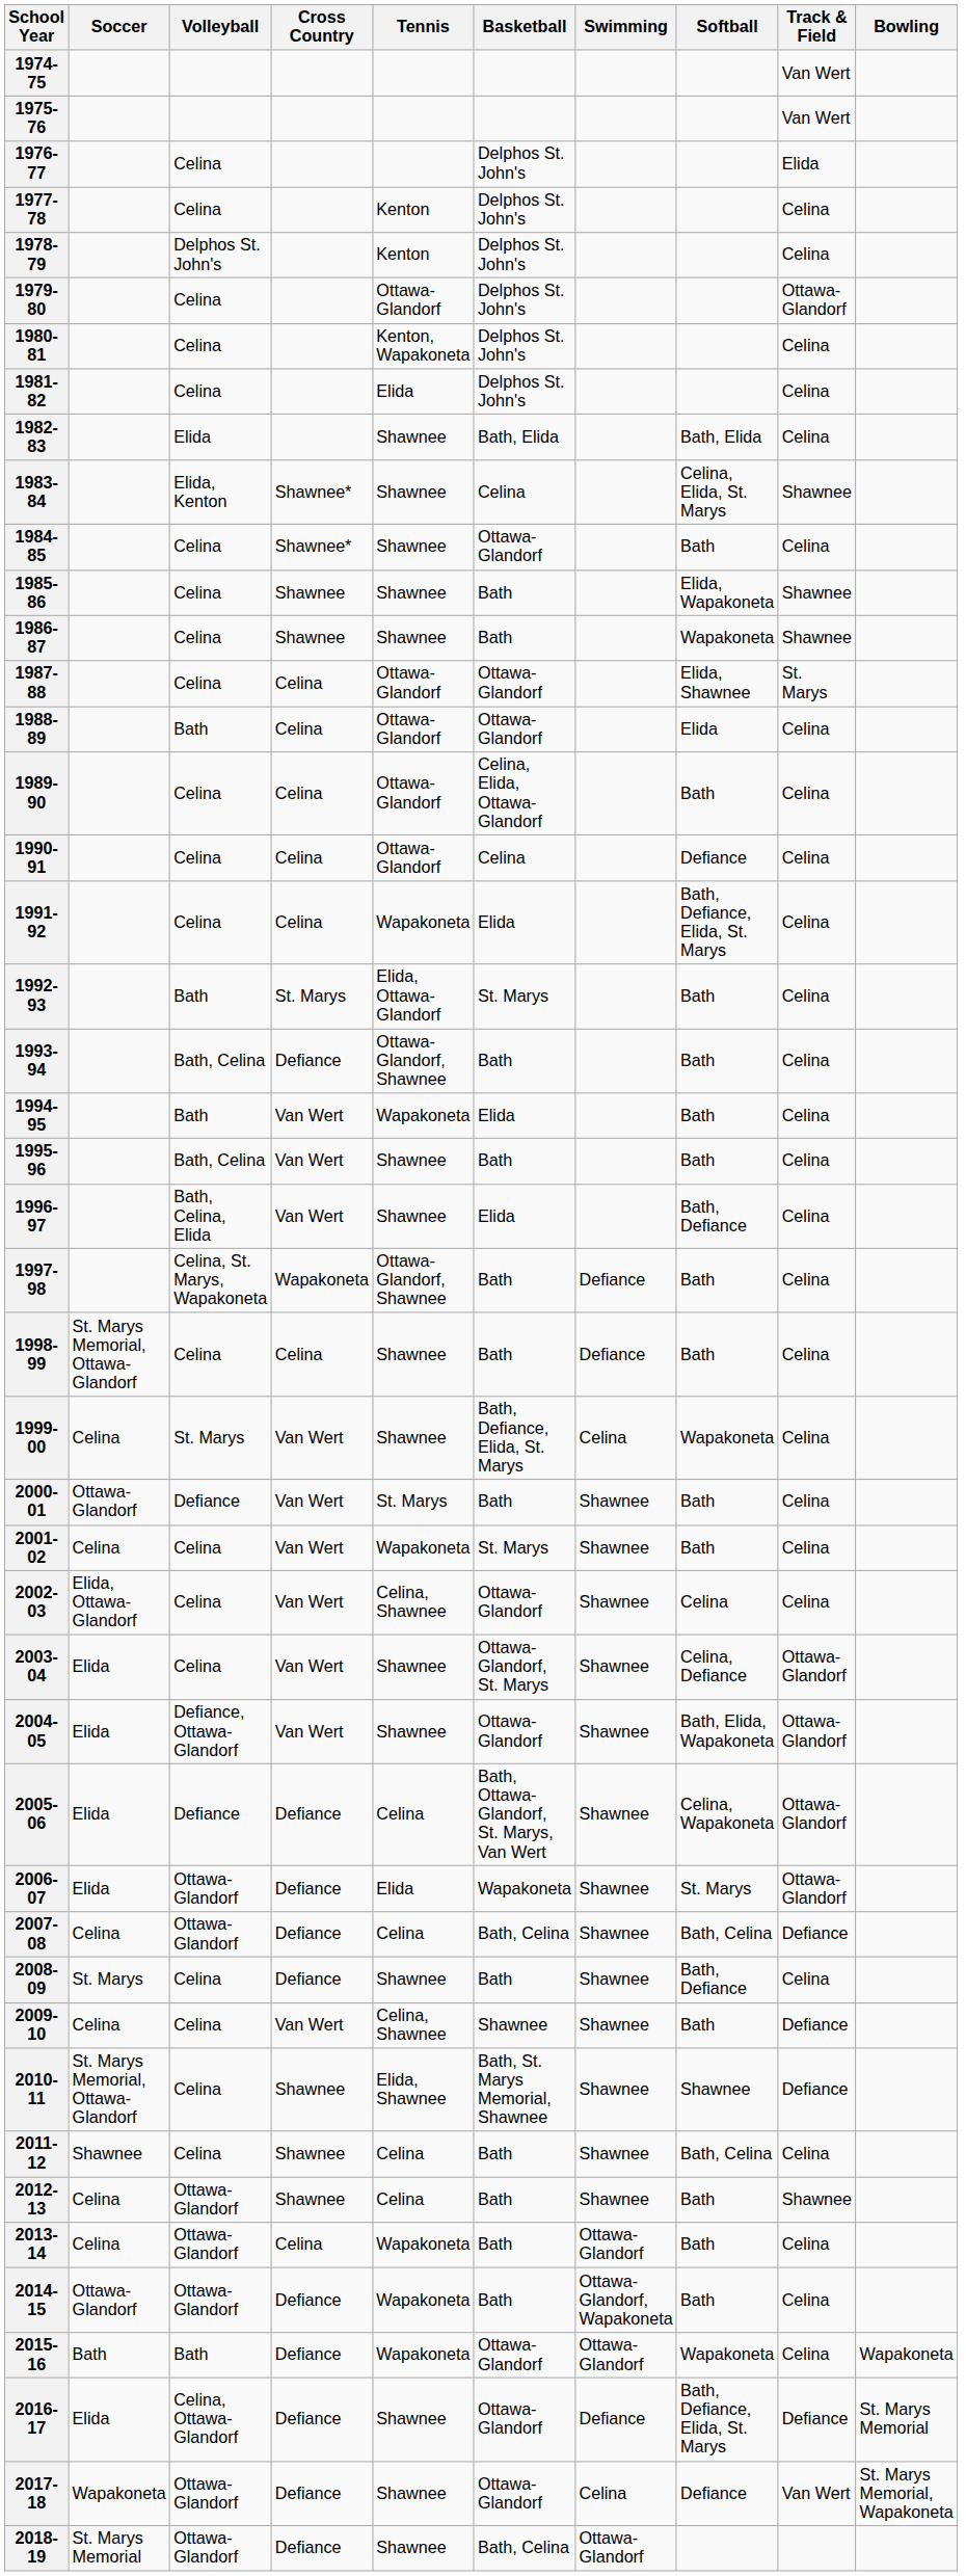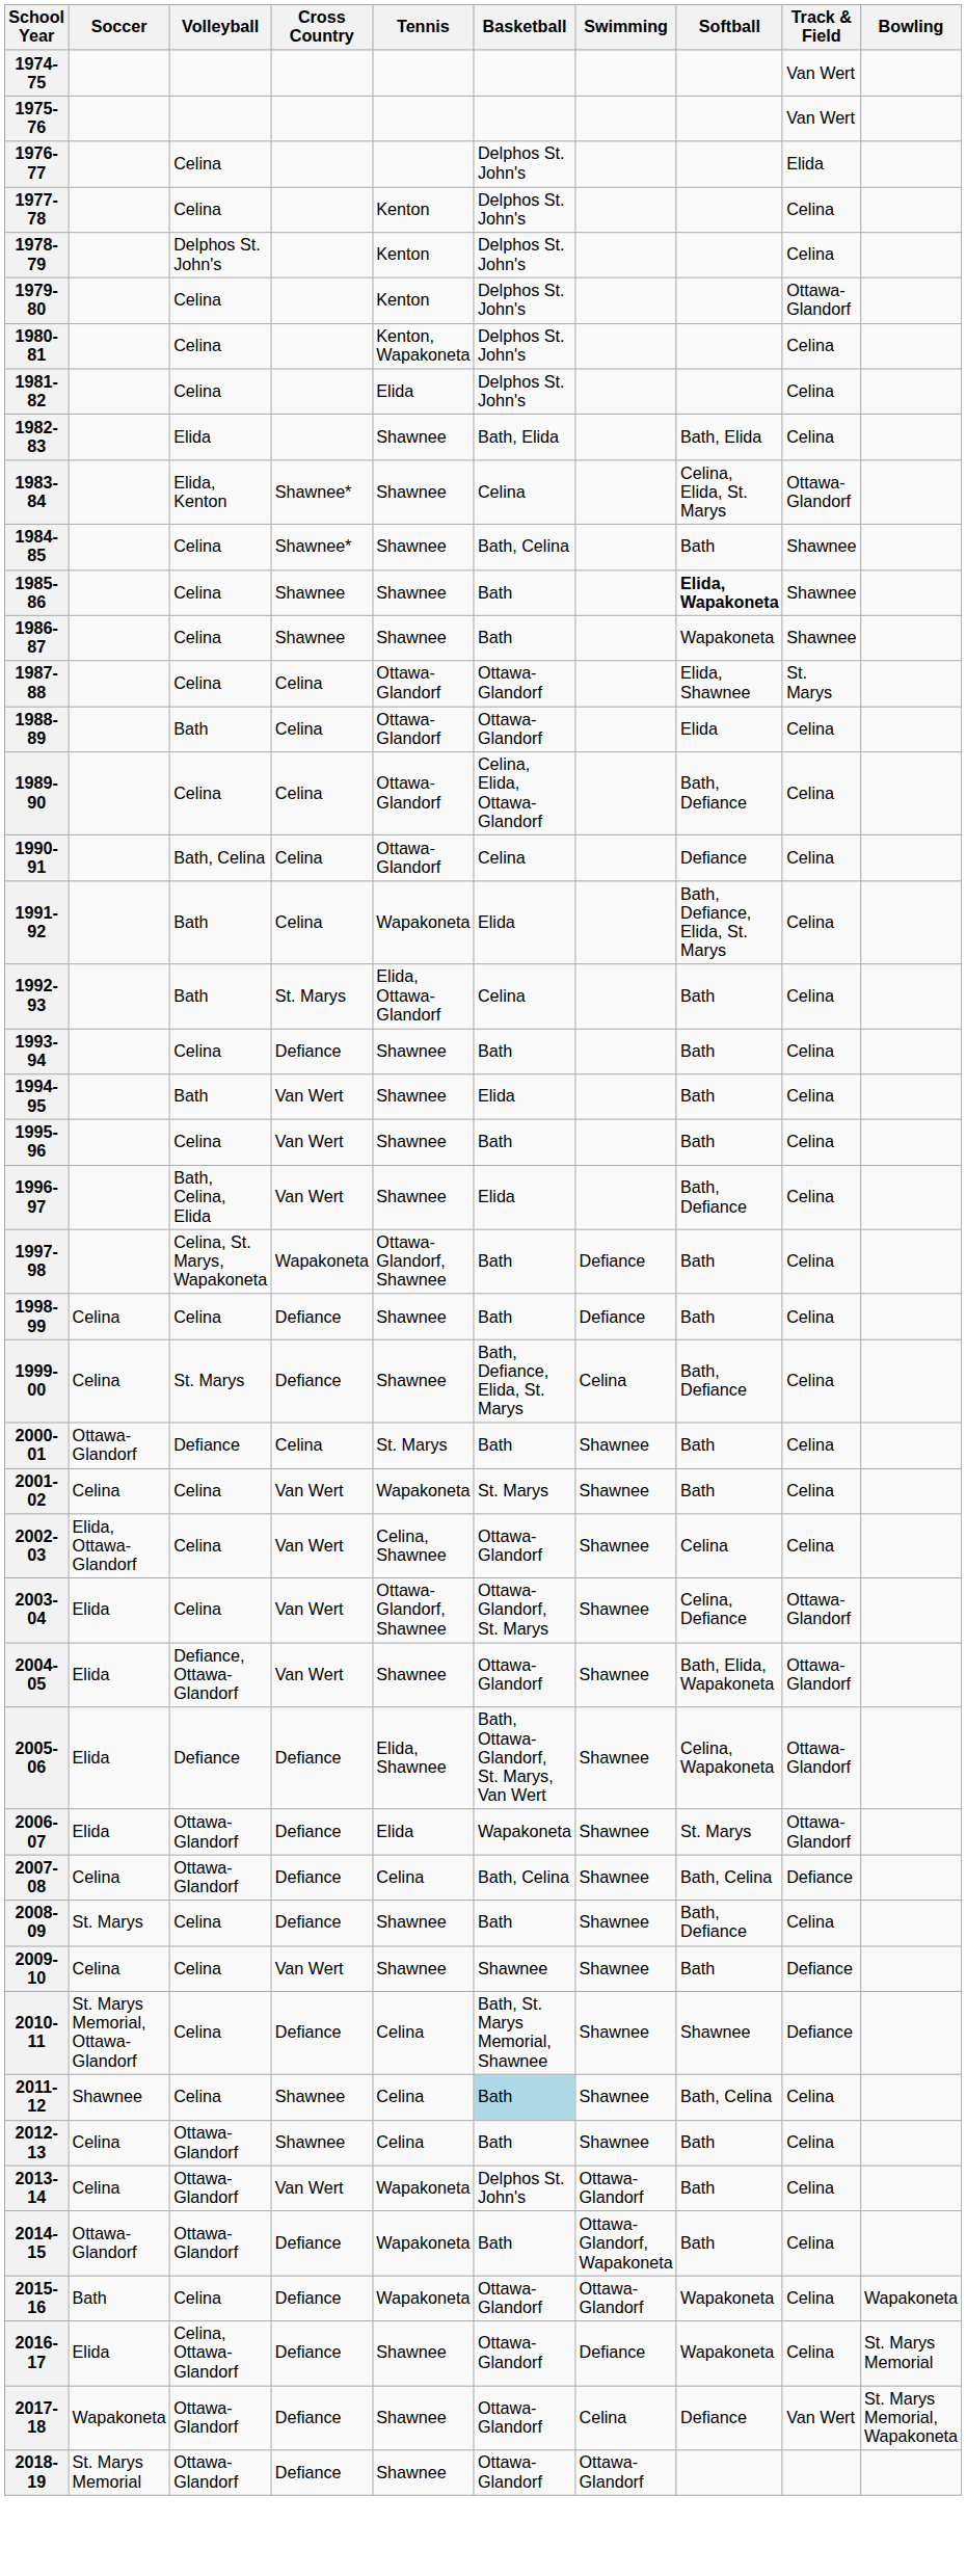 <table class="wikitable">
 <tr>
 <th>School Year</th>
 <th>Soccer</th>
 <th>Volleyball</th>
 <th>Cross Country</th>
 <th>Tennis</th>
 <th>Basketball</th>
 <th>Swimming</th>
 <th>Softball</th>
 <th>Track & Field</th>
 <th>Bowling</th>
 </tr>
 <tr align="left">
 <th>1974-75</th>
 <td></td>
 <td></td>
 <td></td>
 <td></td>
 <td></td>
 <td></td>
 <td></td>
 <td>Van Wert</td>
 <td></td>
 </tr>
 <tr align="left">
 <th>1975-76</th>
 <td></td>
 <td></td>
 <td></td>
 <td></td>
 <td></td>
 <td></td>
 <td></td>
 <td>Van Wert</td>
 <td></td>
 </tr>
 <tr align="left">
 <th>1976-77</th>
 <td></td>
 <td>Celina</td>
 <td></td>
 <td></td>
 <td>Delphos St. John's</td>
 <td></td>
 <td></td>
 <td>Elida</td>
 <td></td>
 </tr>
 <tr align="left">
 <th>1977-78</th>
 <td></td>
 <td>Celina</td>
 <td></td>
 <td>Kenton</td>
 <td>Delphos St. John's</td>
 <td></td>
 <td></td>
 <td>Celina</td>
 <td></td>
 </tr>
 <tr align="left">
 <th>1978-79</th>
 <td></td>
 <td>Delphos St. John's</td>
 <td></td>
 <td>Kenton</td>
 <td>Delphos St. John's</td>
 <td></td>
 <td></td>
 <td>Celina</td>
 <td></td>
 </tr>
 <tr align="left">
 <th>1979-80</th>
 <td></td>
 <td>Celina</td>
 <td></td>
-<td>Ottawa-Glandorf</td>
+<td>Kenton</td>
 <td>Delphos St. John's</td>
 <td></td>
 <td></td>
 <td>Ottawa-Glandorf</td>
 <td></td>
 </tr>
 <tr align="left">
 <th>1980-81</th>
 <td></td>
 <td>Celina</td>
 <td></td>
 <td>Kenton, Wapakoneta</td>
 <td>Delphos St. John's</td>
 <td></td>
 <td></td>
 <td>Celina</td>
 <td></td>
 </tr>
 <tr align="left">
 <th>1981-82</th>
 <td></td>
 <td>Celina</td>
 <td></td>
 <td>Elida</td>
 <td>Delphos St. John's</td>
 <td></td>
 <td></td>
 <td>Celina</td>
 <td></td>
 </tr>
 <tr align="left">
 <th>1982-83</th>
 <td></td>
 <td>Elida</td>
 <td></td>
 <td>Shawnee</td>
 <td>Bath, Elida</td>
 <td></td>
 <td>Bath, Elida</td>
 <td>Celina</td>
 <td></td>
 </tr>
 <tr align="left">
 <th>1983-84</th>
 <td></td>
 <td>Elida, Kenton</td>
 <td>Shawnee*</td>
 <td>Shawnee</td>
 <td>Celina</td>
 <td></td>
 <td>Celina, Elida, St. Marys</td>
-<td>Shawnee</td>
+<td>Ottawa-Glandorf</td>
 <td></td>
 </tr>
 <tr align="left">
 <th>1984-85</th>
 <td></td>
 <td>Celina</td>
 <td>Shawnee*</td>
 <td>Shawnee</td>
-<td>Ottawa-Glandorf</td>
+<td>Bath, Celina</td>
 <td></td>
 <td>Bath</td>
-<td>Celina</td>
+<td>Shawnee</td>
 <td></td>
 </tr>
 <tr align="left">
 <th>1985-86</th>
 <td></td>
 <td>Celina</td>
 <td>Shawnee</td>
 <td>Shawnee</td>
 <td>Bath</td>
 <td></td>
-<td>Elida, Wapakoneta</td>
+<td><strong>Elida, Wapakoneta</strong></td>
 <td>Shawnee</td>
 <td></td>
 </tr>
 <tr align="left">
 <th>1986-87</th>
 <td></td>
 <td>Celina</td>
 <td>Shawnee</td>
 <td>Shawnee</td>
 <td>Bath</td>
 <td></td>
 <td>Wapakoneta</td>
 <td>Shawnee</td>
 <td></td>
 </tr>
 <tr align="left">
 <th>1987-88</th>
 <td></td>
 <td>Celina</td>
 <td>Celina</td>
 <td>Ottawa-Glandorf</td>
 <td>Ottawa-Glandorf</td>
 <td></td>
 <td>Elida, Shawnee</td>
 <td>St. Marys</td>
 <td></td>
 </tr>
 <tr align="left">
 <th>1988-89</th>
 <td></td>
 <td>Bath</td>
 <td>Celina</td>
 <td>Ottawa-Glandorf</td>
 <td>Ottawa-Glandorf</td>
 <td></td>
 <td>Elida</td>
 <td>Celina</td>
 <td></td>
 </tr>
 <tr align="left">
 <th>1989-90</th>
 <td></td>
 <td>Celina</td>
 <td>Celina</td>
 <td>Ottawa-Glandorf</td>
 <td>Celina, Elida, Ottawa-Glandorf</td>
 <td></td>
-<td>Bath</td>
+<td>Bath, Defiance</td>
 <td>Celina</td>
 <td></td>
 </tr>
 <tr align="left">
 <th>1990-91</th>
 <td></td>
-<td>Celina</td>
+<td>Bath, Celina</td>
 <td>Celina</td>
 <td>Ottawa-Glandorf</td>
 <td>Celina</td>
 <td></td>
 <td>Defiance</td>
 <td>Celina</td>
 <td></td>
 </tr>
 <tr align="left">
 <th>1991-92</th>
 <td></td>
-<td>Celina</td>
+<td>Bath</td>
 <td>Celina</td>
 <td>Wapakoneta</td>
 <td>Elida</td>
 <td></td>
 <td>Bath, Defiance, Elida, St. Marys</td>
 <td>Celina</td>
 <td></td>
 </tr>
 <tr align="left">
 <th>1992-93</th>
 <td></td>
 <td>Bath</td>
 <td>St. Marys</td>
 <td>Elida, Ottawa-Glandorf</td>
-<td>St. Marys</td>
+<td>Celina</td>
 <td></td>
 <td>Bath</td>
 <td>Celina</td>
 <td></td>
 </tr>
 <tr align="left">
 <th>1993-94</th>
 <td></td>
-<td>Bath, Celina</td>
+<td>Celina</td>
 <td>Defiance</td>
-<td>Ottawa-Glandorf, Shawnee</td>
+<td>Shawnee</td>
 <td>Bath</td>
 <td></td>
 <td>Bath</td>
 <td>Celina</td>
 <td></td>
 </tr>
 <tr align="left">
 <th>1994-95</th>
 <td></td>
 <td>Bath</td>
 <td>Van Wert</td>
-<td>Wapakoneta</td>
+<td>Shawnee</td>
 <td>Elida</td>
 <td></td>
 <td>Bath</td>
 <td>Celina</td>
 <td></td>
 </tr>
 <tr align="left">
 <th>1995-96</th>
 <td></td>
-<td>Bath, Celina</td>
+<td>Celina</td>
 <td>Van Wert</td>
 <td>Shawnee</td>
 <td>Bath</td>
 <td></td>
 <td>Bath</td>
 <td>Celina</td>
 <td></td>
 </tr>
 <tr align="left">
 <th>1996-97</th>
 <td></td>
 <td>Bath, Celina, Elida</td>
 <td>Van Wert</td>
 <td>Shawnee</td>
 <td>Elida</td>
 <td></td>
 <td>Bath, Defiance</td>
 <td>Celina</td>
 <td></td>
 </tr>
 <tr align="left">
 <th>1997-98</th>
 <td></td>
 <td>Celina, St. Marys, Wapakoneta</td>
 <td>Wapakoneta</td>
 <td>Ottawa-Glandorf, Shawnee</td>
 <td>Bath</td>
 <td>Defiance</td>
 <td>Bath</td>
 <td>Celina</td>
 <td></td>
 </tr>
 <tr align="left">
 <th>1998-99</th>
-<td>St. Marys Memorial, Ottawa-Glandorf</td>
 <td>Celina</td>
 <td>Celina</td>
+<td>Defiance</td>
 <td>Shawnee</td>
 <td>Bath</td>
 <td>Defiance</td>
 <td>Bath</td>
 <td>Celina</td>
 <td></td>
 </tr>
 <tr align="left">
 <th>1999-00</th>
 <td>Celina</td>
 <td>St. Marys</td>
-<td>Van Wert</td>
+<td>Defiance</td>
 <td>Shawnee</td>
 <td>Bath, Defiance, Elida, St. Marys</td>
 <td>Celina</td>
-<td>Wapakoneta</td>
+<td>Bath, Defiance</td>
 <td>Celina</td>
 <td></td>
 </tr>
 <tr align="left">
 <th>2000-01</th>
 <td>Ottawa-Glandorf</td>
 <td>Defiance</td>
-<td>Van Wert</td>
+<td>Celina</td>
 <td>St. Marys</td>
 <td>Bath</td>
 <td>Shawnee</td>
 <td>Bath</td>
 <td>Celina</td>
 <td></td>
 </tr>
 <tr align="left">
 <th>2001-02</th>
 <td>Celina</td>
 <td>Celina</td>
 <td>Van Wert</td>
 <td>Wapakoneta</td>
 <td>St. Marys</td>
 <td>Shawnee</td>
 <td>Bath</td>
 <td>Celina</td>
 <td></td>
 </tr>
 <tr align="left">
 <th>2002-03</th>
 <td>Elida, Ottawa-Glandorf</td>
 <td>Celina</td>
 <td>Van Wert</td>
 <td>Celina, Shawnee</td>
 <td>Ottawa-Glandorf</td>
 <td>Shawnee</td>
 <td>Celina</td>
 <td>Celina</td>
 <td></td>
 </tr>
 <tr align="left">
 <th>2003-04</th>
 <td>Elida</td>
 <td>Celina</td>
 <td>Van Wert</td>
-<td>Shawnee</td>
+<td>Ottawa-Glandorf, Shawnee</td>
 <td>Ottawa-Glandorf, St. Marys</td>
 <td>Shawnee</td>
 <td>Celina, Defiance</td>
 <td>Ottawa-Glandorf</td>
 <td></td>
 </tr>
 <tr align="left">
 <th>2004-05</th>
 <td>Elida</td>
 <td>Defiance, Ottawa-Glandorf</td>
 <td>Van Wert</td>
 <td>Shawnee</td>
 <td>Ottawa-Glandorf</td>
 <td>Shawnee</td>
 <td>Bath, Elida, Wapakoneta</td>
 <td>Ottawa-Glandorf</td>
 <td></td>
 </tr>
 <tr align="left">
 <th>2005-06</th>
 <td>Elida</td>
 <td>Defiance</td>
 <td>Defiance</td>
-<td>Celina</td>
+<td>Elida, Shawnee</td>
 <td>Bath, Ottawa-Glandorf, St. Marys, Van Wert</td>
 <td>Shawnee</td>
 <td>Celina, Wapakoneta</td>
 <td>Ottawa-Glandorf</td>
 <td></td>
 </tr>
 <tr align="left">
 <th>2006-07</th>
 <td>Elida</td>
 <td>Ottawa-Glandorf</td>
 <td>Defiance</td>
 <td>Elida</td>
 <td>Wapakoneta</td>
 <td>Shawnee</td>
 <td>St. Marys</td>
 <td>Ottawa-Glandorf</td>
 <td></td>
 </tr>
 <tr align="left">
 <th>2007-08</th>
 <td>Celina</td>
 <td>Ottawa-Glandorf</td>
 <td>Defiance</td>
 <td>Celina</td>
 <td>Bath, Celina</td>
 <td>Shawnee</td>
 <td>Bath, Celina</td>
 <td>Defiance</td>
 <td></td>
 </tr>
 <tr align="left">
 <th>2008-09</th>
 <td>St. Marys</td>
 <td>Celina</td>
 <td>Defiance</td>
 <td>Shawnee</td>
 <td>Bath</td>
 <td>Shawnee</td>
 <td>Bath, Defiance</td>
 <td>Celina</td>
 <td></td>
 </tr>
 <tr align="left">
 <th>2009-10</th>
 <td>Celina</td>
 <td>Celina</td>
 <td>Van Wert</td>
-<td>Celina, Shawnee</td>
+<td>Shawnee</td>
 <td>Shawnee</td>
 <td>Shawnee</td>
 <td>Bath</td>
 <td>Defiance</td>
 <td></td>
 </tr>
 <tr align="left">
 <th>2010-11</th>
 <td>St. Marys Memorial, Ottawa-Glandorf</td>
 <td>Celina</td>
-<td>Shawnee</td>
-<td>Elida, Shawnee</td>
+<td>Defiance</td>
+<td>Celina</td>
 <td>Bath, St. Marys Memorial, Shawnee</td>
 <td>Shawnee</td>
 <td>Shawnee</td>
 <td>Defiance</td>
 <td></td>
 </tr>
 <tr align="left">
 <th>2011-12</th>
 <td>Shawnee</td>
 <td>Celina</td>
 <td>Shawnee</td>
 <td>Celina</td>
-<td>Bath</td>
+<td style="background: lightblue;">Bath</td>
 <td>Shawnee</td>
 <td>Bath, Celina</td>
 <td>Celina</td>
 <td></td>
 </tr>
 <tr align="left">
 <th>2012-13</th>
 <td>Celina</td>
 <td>Ottawa-Glandorf</td>
 <td>Shawnee</td>
 <td>Celina</td>
 <td>Bath</td>
 <td>Shawnee</td>
 <td>Bath</td>
-<td>Shawnee</td>
+<td>Celina</td>
 <td></td>
 </tr>
 <tr align="left">
 <th>2013-14</th>
 <td>Celina</td>
 <td>Ottawa-Glandorf</td>
-<td>Celina</td>
+<td>Van Wert</td>
 <td>Wapakoneta</td>
-<td>Bath</td>
+<td>Delphos St. John's</td>
 <td>Ottawa-Glandorf</td>
 <td>Bath</td>
 <td>Celina</td>
 <td></td>
 </tr>
 <tr align="left">
 <th>2014-15</th>
 <td>Ottawa-Glandorf</td>
 <td>Ottawa-Glandorf</td>
 <td>Defiance</td>
 <td>Wapakoneta</td>
 <td>Bath</td>
 <td>Ottawa-Glandorf, Wapakoneta</td>
 <td>Bath</td>
 <td>Celina</td>
 <td></td>
 </tr>
 <tr align="left">
 <th>2015-16</th>
 <td>Bath</td>
-<td>Bath</td>
+<td>Celina</td>
 <td>Defiance</td>
 <td>Wapakoneta</td>
 <td>Ottawa-Glandorf</td>
 <td>Ottawa-Glandorf</td>
 <td>Wapakoneta</td>
 <td>Celina</td>
 <td>Wapakoneta</td>
 </tr>
 <tr align="left">
 <th>2016-17</th>
 <td>Elida</td>
 <td>Celina, Ottawa-Glandorf</td>
 <td>Defiance</td>
 <td>Shawnee</td>
 <td>Ottawa-Glandorf</td>
 <td>Defiance</td>
-<td>Bath, Defiance, Elida, St. Marys</td>
-<td>Defiance</td>
+<td>Wapakoneta</td>
+<td>Celina</td>
 <td>St. Marys Memorial</td>
 </tr>
 <tr>
 <th>2017-18</th>
 <td>Wapakoneta</td>
 <td>Ottawa-Glandorf</td>
 <td>Defiance</td>
 <td>Shawnee</td>
 <td>Ottawa-Glandorf</td>
 <td>Celina</td>
 <td>Defiance</td>
 <td>Van Wert</td>
 <td>St. Marys Memorial, Wapakoneta</td>
 </tr>
 <tr>
 <th>2018-19</th>
 <td>St. Marys Memorial</td>
 <td>Ottawa-Glandorf</td>
 <td>Defiance</td>
 <td>Shawnee</td>
-<td>Bath, Celina</td>
+<td>Ottawa-Glandorf</td>
 <td>Ottawa-Glandorf</td>
 <td></td>
 <td></td>
 <td></td>
 </tr>
 </table>
